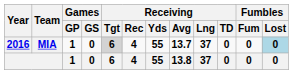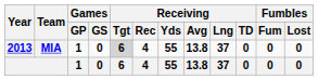 <table class=wikitable style="text-align:center;">
 <tr>
 <th rowspan="2">Year</th>
 <th rowspan="2">Team</th>
 <th colspan="2">Games</th>
 <th colspan="6">Receiving</th>
 <th colspan="2">Fumbles</th>
 </tr>
 <tr>
 <th>GP</th>
 <th>GS</th>
 <th>Tgt</th>
 <th>Rec</th>
 <th>Yds</th>
 <th>Avg</th>
 <th>Lng</th>
 <th>TD</th>
 <th>Fum</th>
 <th>Lost</th>
 </tr>
 <tr>
-<th><a href='#'>2016</a></th>
+<th><a href='#'>2013</a></th>
 <th><a href='#'>MIA</a></th>
 <td><strong>1</strong></td>
 <td><strong>0</strong></td>
 <td style="background: lightgrey;"><strong>6</strong></td>
 <td><strong>4</strong></td>
 <td><strong>55</strong></td>
-<td><strong>13.7</strong></td>
+<td><strong>13.8</strong></td>
 <td><strong>37</strong></td>
 <td><strong>0</strong></td>
 <td><strong>0</strong></td>
-<td style="background: lightblue;"><strong>0</strong></td>
+<td><strong>0</strong></td>
 </tr>
 <tr>
 <th colspan="2"></th>
 <th>1</th>
 <th>0</th>
 <th>6</th>
 <th>4</th>
 <th>55</th>
 <th>13.8</th>
 <th>37</th>
 <th>0</th>
 <th>0</th>
 <th>0</th>
 </tr>
 </table>
